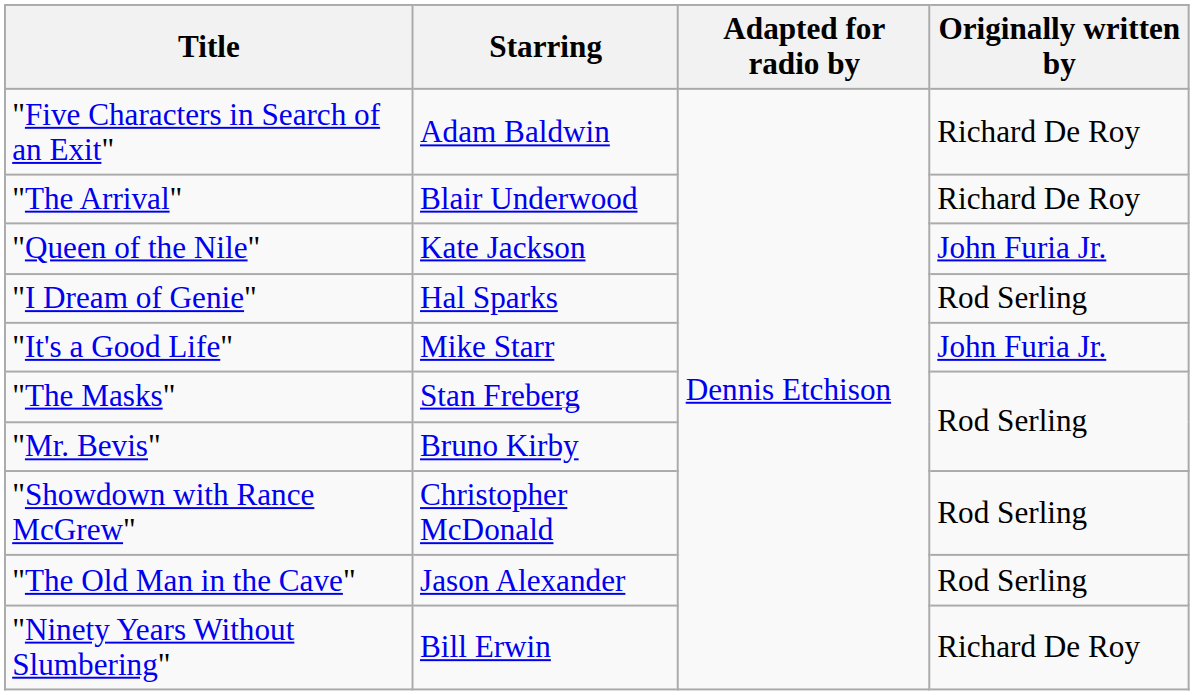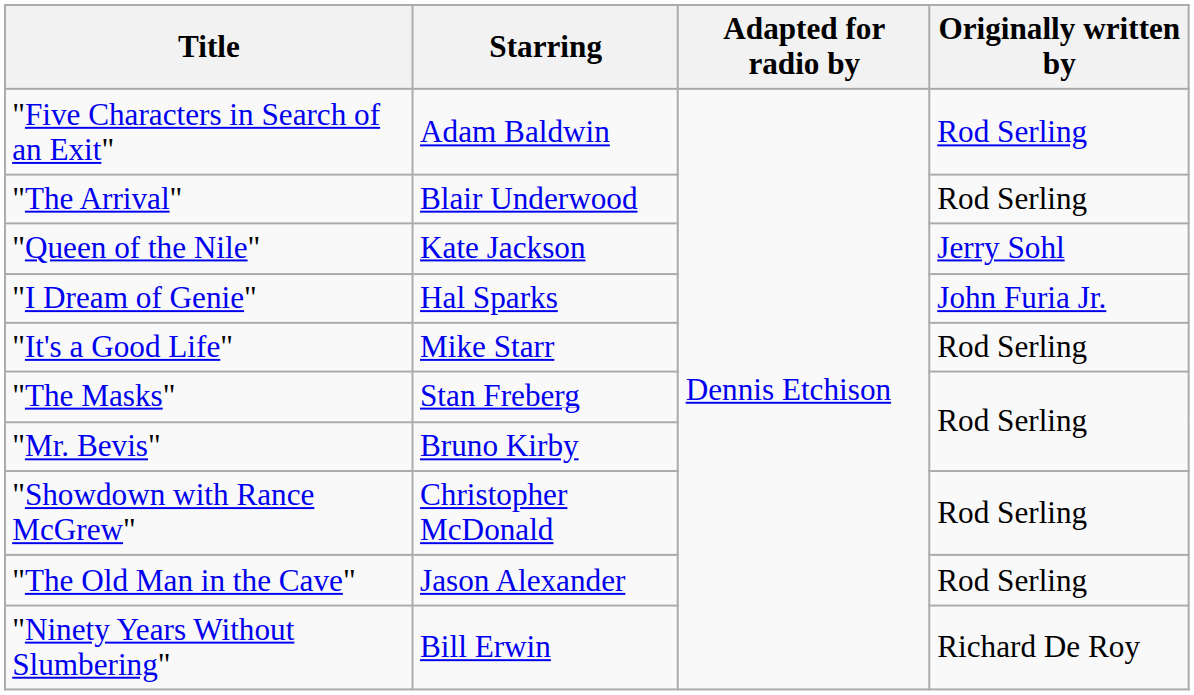 <table class="wikitable">
 <tr>
 <th>Title</th>
 <th>Starring</th>
 <th>Adapted for radio by</th>
 <th>Originally written by</th>
 </tr>
 <tr>
 <td>"<a href='#'>Five Characters in Search of an Exit</a>"</td>
 <td><a href='#'>Adam Baldwin</a></td>
 <td rowspan="10"><a href='#'>Dennis Etchison</a></td>
-<td>Richard De Roy</td>
+<td><a href='#'>Rod Serling</a></td>
 </tr>
 <tr>
 <td>"<a href='#'>The Arrival</a>"</td>
 <td><a href='#'>Blair Underwood</a></td>
-<td>Richard De Roy</td>
+<td>Rod Serling</td>
 </tr>
 <tr>
 <td>"<a href='#'>Queen of the Nile</a>"</td>
 <td><a href='#'>Kate Jackson</a></td>
-<td><a href='#'>John Furia Jr.</a></td>
+<td><a href='#'>Jerry Sohl</a></td>
 </tr>
 <tr>
 <td>"<a href='#'>I Dream of Genie</a>"</td>
 <td><a href='#'>Hal Sparks</a></td>
-<td>Rod Serling</td>
+<td><a href='#'>John Furia Jr.</a></td>
 </tr>
 <tr>
 <td>"<a href='#'>It's a Good Life</a>"</td>
 <td><a href='#'>Mike Starr</a></td>
-<td><a href='#'>John Furia Jr.</a></td>
+<td>Rod Serling</td>
 </tr>
 <tr>
 <td>"<a href='#'>The Masks</a>"</td>
 <td><a href='#'>Stan Freberg</a></td>
 <td rowspan="2">Rod Serling</td>
 </tr>
 <tr>
 <td>"<a href='#'>Mr. Bevis</a>"</td>
 <td><a href='#'>Bruno Kirby</a></td>
 </tr>
 <tr>
 <td>"<a href='#'>Showdown with Rance McGrew</a>"</td>
 <td><a href='#'>Christopher McDonald</a></td>
 <td>Rod Serling</td>
 </tr>
 <tr>
 <td>"<a href='#'>The Old Man in the Cave</a>"</td>
 <td><a href='#'>Jason Alexander</a></td>
 <td>Rod Serling</td>
 </tr>
 <tr>
 <td>"<a href='#'>Ninety Years Without Slumbering</a>"</td>
 <td><a href='#'>Bill Erwin</a></td>
 <td>Richard De Roy</td>
 </tr>
 </table>
